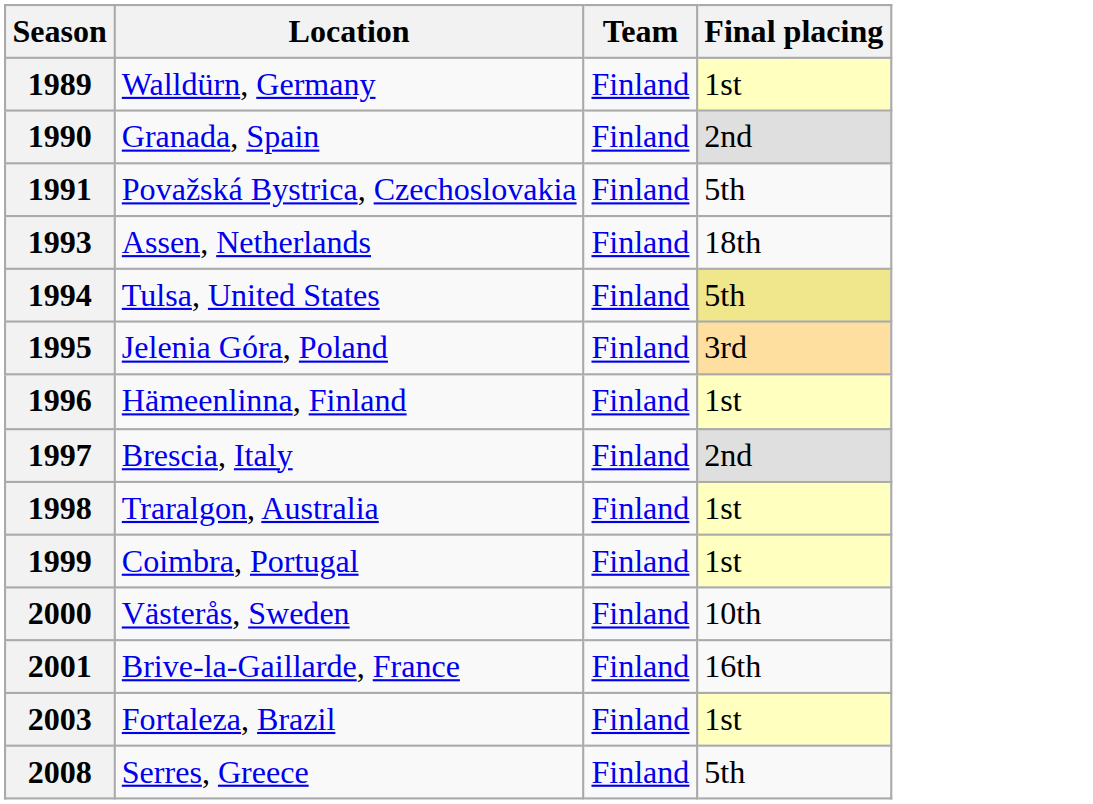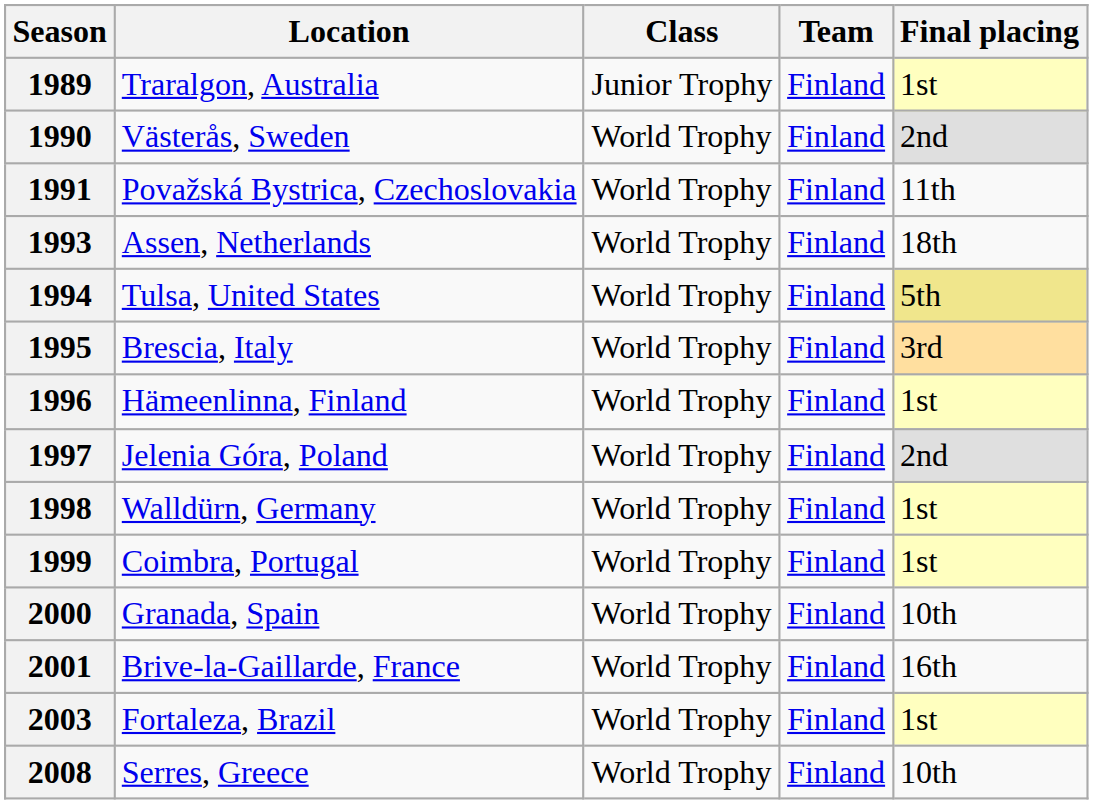 <table class="wikitable" style="font-size: 95%;">
 <tr>
 <th>Season</th>
 <th>Location</th>
+<th>Class</th>
 <th>Team</th>
 <th>Final placing</th>
 </tr>
 <tr>
 <th>1989</th>
-<td> <a href='#'>Walldürn</a>, <a href='#'>Germany</a></td>
+<td> <a href='#'>Traralgon</a>, <a href='#'>Australia</a></td>
+<td>Junior Trophy</td>
 <td><a href='#'>Finland</a></td>
 <td style="background:#FFFFBF;">1st</td>
 </tr>
 <tr>
 <th>1990</th>
-<td> <a href='#'>Granada</a>, <a href='#'>Spain</a></td>
+<td> <a href='#'>Västerås</a>, <a href='#'>Sweden</a></td>
+<td>World Trophy</td>
 <td><a href='#'>Finland</a></td>
 <td style="background:#DFDFDF;">2nd</td>
 </tr>
 <tr>
 <th>1991</th>
 <td> <a href='#'>Považská Bystrica</a>, <a href='#'>Czechoslovakia</a></td>
+<td>World Trophy</td>
 <td><a href='#'>Finland</a></td>
-<td>5th</td>
+<td>11th</td>
 </tr>
 <tr>
 <th>1993</th>
 <td> <a href='#'>Assen</a>, <a href='#'>Netherlands</a></td>
+<td>World Trophy</td>
 <td><a href='#'>Finland</a></td>
 <td>18th</td>
 </tr>
 <tr>
 <th>1994</th>
 <td> <a href='#'>Tulsa</a>, <a href='#'>United States</a></td>
+<td>World Trophy</td>
 <td><a href='#'>Finland</a></td>
 <td style="background: khaki;">5th</td>
 </tr>
 <tr>
 <th>1995</th>
-<td> <a href='#'>Jelenia Góra</a>, <a href='#'>Poland</a></td>
+<td> <a href='#'>Brescia</a>, <a href='#'>Italy</a></td>
+<td>World Trophy</td>
 <td><a href='#'>Finland</a></td>
 <td style="background:#FFDF9F;">3rd</td>
 </tr>
 <tr>
 <th>1996</th>
 <td> <a href='#'>Hämeenlinna</a>, <a href='#'>Finland</a></td>
+<td>World Trophy</td>
 <td><a href='#'>Finland</a></td>
 <td style="background:#FFFFBF;">1st</td>
 </tr>
 <tr>
 <th>1997</th>
-<td> <a href='#'>Brescia</a>, <a href='#'>Italy</a></td>
+<td> <a href='#'>Jelenia Góra</a>, <a href='#'>Poland</a></td>
+<td>World Trophy</td>
 <td><a href='#'>Finland</a></td>
 <td style="background:#DFDFDF;">2nd</td>
 </tr>
 <tr>
 <th>1998</th>
-<td> <a href='#'>Traralgon</a>, <a href='#'>Australia</a></td>
+<td> <a href='#'>Walldürn</a>, <a href='#'>Germany</a></td>
+<td>World Trophy</td>
 <td><a href='#'>Finland</a></td>
 <td style="background:#FFFFBF;">1st</td>
 </tr>
 <tr>
 <th>1999</th>
 <td> <a href='#'>Coimbra</a>, <a href='#'>Portugal</a></td>
+<td>World Trophy</td>
 <td><a href='#'>Finland</a></td>
 <td style="background:#FFFFBF;">1st</td>
 </tr>
 <tr>
 <th>2000</th>
-<td> <a href='#'>Västerås</a>, <a href='#'>Sweden</a></td>
+<td> <a href='#'>Granada</a>, <a href='#'>Spain</a></td>
+<td>World Trophy</td>
 <td><a href='#'>Finland</a></td>
 <td>10th</td>
 </tr>
 <tr>
 <th>2001</th>
 <td> <a href='#'>Brive-la-Gaillarde</a>, <a href='#'>France</a></td>
+<td>World Trophy</td>
 <td><a href='#'>Finland</a></td>
 <td>16th</td>
 </tr>
 <tr>
 <th>2003</th>
 <td> <a href='#'>Fortaleza</a>, <a href='#'>Brazil</a></td>
+<td>World Trophy</td>
 <td><a href='#'>Finland</a></td>
 <td style="background:#FFFFBF;">1st</td>
 </tr>
 <tr>
 <th>2008</th>
 <td> <a href='#'>Serres</a>, <a href='#'>Greece</a></td>
+<td>World Trophy</td>
 <td><a href='#'>Finland</a></td>
-<td>5th</td>
+<td>10th</td>
 </tr>
 </table>
